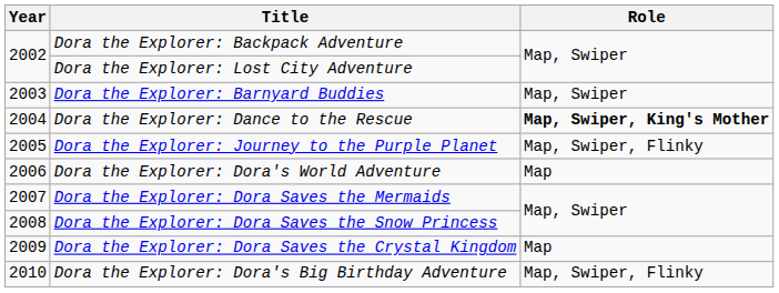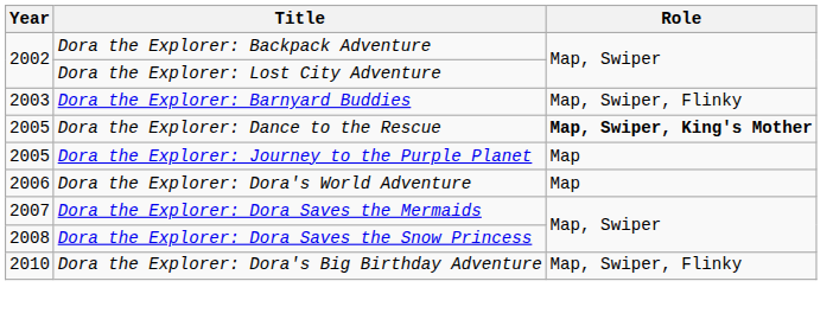 <table class="wikitable sortable">
 <tr>
 <th>Year</th>
 <th>Title</th>
 <th>Role</th>
 </tr>
 <tr>
 <td rowspan="2">2002</td>
 <td><em>Dora the Explorer: Backpack Adventure</em></td>
 <td rowspan="2">Map, Swiper</td>
 </tr>
 <tr>
 <td><em>Dora the Explorer: Lost City Adventure</em></td>
 </tr>
 <tr>
 <td>2003</td>
 <td><em><a href='#'>Dora the Explorer: Barnyard Buddies</a></em></td>
-<td>Map, Swiper</td>
+<td>Map, Swiper, Flinky</td>
 </tr>
 <tr>
-<td>2004</td>
+<td>2005</td>
 <td><em>Dora the Explorer: Dance to the Rescue</em></td>
 <td><strong>Map, Swiper, King's Mother</strong></td>
 </tr>
 <tr>
 <td>2005</td>
 <td><em><a href='#'>Dora the Explorer: Journey to the Purple Planet</a></em></td>
-<td>Map, Swiper, Flinky</td>
+<td>Map</td>
 </tr>
 <tr>
 <td>2006</td>
 <td><em>Dora the Explorer: Dora's World Adventure</em></td>
 <td>Map</td>
 </tr>
 <tr>
 <td>2007</td>
 <td><em><a href='#'>Dora the Explorer: Dora Saves the Mermaids</a></em></td>
 <td rowspan="2">Map, Swiper<em></em></td>
 </tr>
 <tr>
 <td>2008</td>
 <td><em><a href='#'>Dora the Explorer: Dora Saves the Snow Princess</a></em></td>
 </tr>
 <tr>
-<td>2009</td>
-<td><em><a href='#'>Dora the Explorer: Dora Saves the Crystal Kingdom</a></em></td>
-<td>Map</td>
-</tr>
-<tr>
 <td>2010</td>
 <td><em>Dora the Explorer: Dora's Big Birthday Adventure</em></td>
 <td>Map, Swiper, Flinky</td>
 </tr>
 </table>
